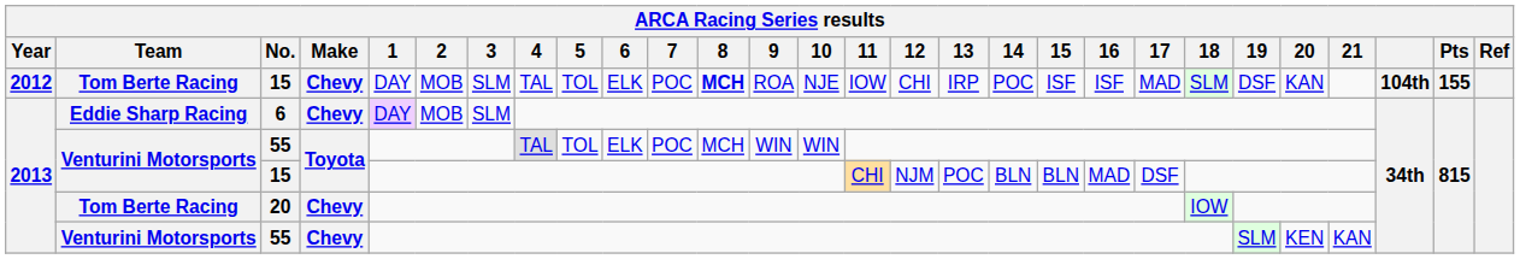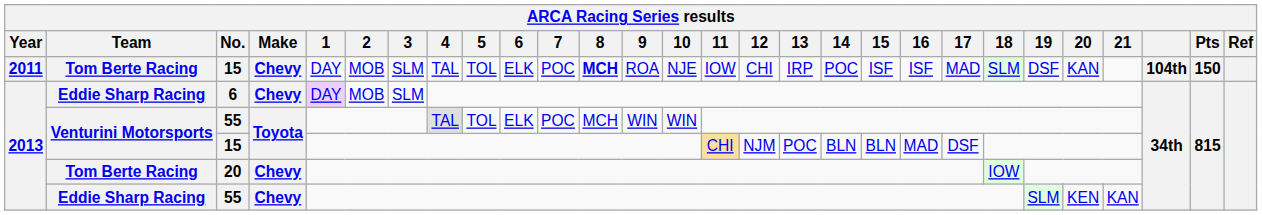 <table class="wikitable" style="text-align:center; font-size:75%">
 <tr>
 <th colspan=48><a href='#'>ARCA Racing Series</a> results</th>
 </tr>
 <tr>
 <th>Year</th>
 <th>Team</th>
 <th>No.</th>
 <th>Make</th>
 <th>1</th>
 <th>2</th>
 <th>3</th>
 <th>4</th>
 <th>5</th>
 <th>6</th>
 <th>7</th>
 <th>8</th>
 <th>9</th>
 <th>10</th>
 <th>11</th>
 <th>12</th>
 <th>13</th>
 <th>14</th>
 <th>15</th>
 <th>16</th>
 <th>17</th>
 <th>18</th>
 <th>19</th>
 <th>20</th>
 <th>21</th>
 <th></th>
 <th>Pts</th>
 <th>Ref</th>
 </tr>
 <tr>
-<th><a href='#'>2012</a></th>
+<th><a href='#'>2011</a></th>
 <th><a href='#'>Tom Berte Racing</a></th>
 <th>15</th>
 <th><a href='#'>Chevy</a></th>
 <td><a href='#'>DAY</a></td>
 <td><a href='#'>MOB</a></td>
 <td><a href='#'>SLM</a></td>
 <td><a href='#'>TAL</a></td>
 <td><a href='#'>TOL</a></td>
 <td><a href='#'>ELK</a></td>
 <td><a href='#'>POC</a></td>
 <td><strong><a href='#'>MCH</a></strong></td>
 <td><a href='#'>ROA</a></td>
 <td><a href='#'>NJE</a></td>
 <td><a href='#'>IOW</a></td>
 <td><a href='#'>CHI</a></td>
 <td><a href='#'>IRP</a></td>
 <td><a href='#'>POC</a></td>
 <td><a href='#'>ISF</a></td>
 <td><a href='#'>ISF</a></td>
 <td><a href='#'>MAD</a></td>
 <td style="background:#DFFFDF;"><a href='#'>SLM</a><br></td>
 <td><a href='#'>DSF</a></td>
 <td><a href='#'>KAN</a></td>
 <td></td>
 <th>104th</th>
-<th>155</th>
+<th>150</th>
 <th></th>
 </tr>
 <tr>
 <th rowspan=5><a href='#'>2013</a></th>
 <th><a href='#'>Eddie Sharp Racing</a></th>
 <th>6</th>
 <th><a href='#'>Chevy</a></th>
 <td style="background:#EFCFFF;"><a href='#'>DAY</a><br></td>
 <td><a href='#'>MOB</a></td>
 <td><a href='#'>SLM</a></td>
 <td colspan=18></td>
 <th rowspan=5>34th</th>
 <th rowspan=5>815</th>
 <th rowspan=5></th>
 </tr>
 <tr>
 <th rowspan=2><a href='#'>Venturini Motorsports</a></th>
 <th>55</th>
 <th rowspan=2><a href='#'>Toyota</a></th>
 <td colspan=3></td>
 <td style="background:#DFDFDF;"><a href='#'>TAL</a><br></td>
 <td><a href='#'>TOL</a></td>
 <td><a href='#'>ELK</a></td>
 <td><a href='#'>POC</a></td>
 <td><a href='#'>MCH</a></td>
 <td><a href='#'>WIN</a></td>
 <td><a href='#'>WIN</a></td>
 <td colspan=11></td>
 </tr>
 <tr>
 <th>15</th>
 <td colspan=10></td>
 <td style="background:#FFDF9F;"><a href='#'>CHI</a><br></td>
 <td><a href='#'>NJM</a></td>
 <td><a href='#'>POC</a></td>
 <td><a href='#'>BLN</a></td>
 <td><a href='#'>BLN</a></td>
 <td><a href='#'>MAD</a></td>
 <td><a href='#'>DSF</a></td>
 <td colspan=4></td>
 </tr>
 <tr>
 <th><a href='#'>Tom Berte Racing</a></th>
 <th>20</th>
 <th><a href='#'>Chevy</a></th>
 <td colspan=17></td>
 <td style="background:#DFFFDF;"><a href='#'>IOW</a><br></td>
 <td colspan=3></td>
 </tr>
 <tr>
-<th><a href='#'>Venturini Motorsports</a></th>
+<th><a href='#'>Eddie Sharp Racing</a></th>
 <th>55</th>
 <th><a href='#'>Chevy</a></th>
 <td colspan=18></td>
 <td style="background:#DFFFDF;"><a href='#'>SLM</a><br></td>
 <td><a href='#'>KEN</a></td>
 <td><a href='#'>KAN</a></td>
 </tr>
 </table>
